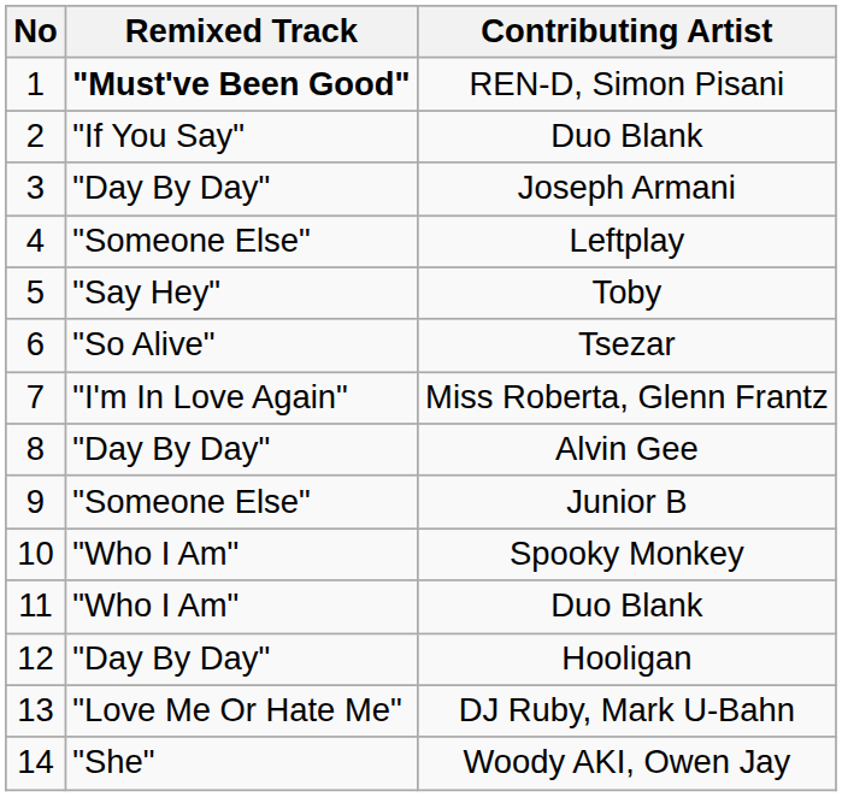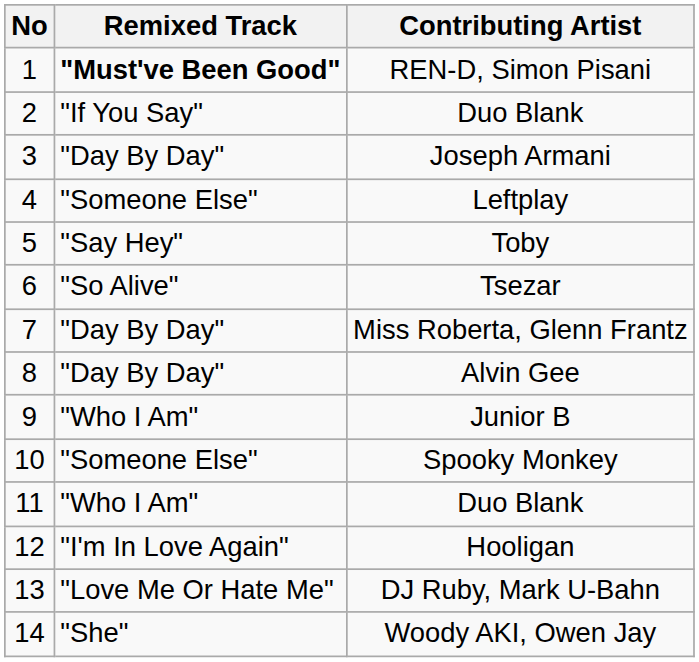 <table class="wikitable">
 <tr>
 <th>No</th>
 <th>Remixed Track</th>
 <th>Contributing Artist</th>
 </tr>
 <tr>
 <td align="center">1</td>
 <td align="centre"><strong>"Must've Been Good"</strong></td>
 <td align="center">REN-D, Simon Pisani</td>
 </tr>
 <tr>
 <td align="center">2</td>
 <td align="centre">"If You Say"</td>
 <td align="center">Duo Blank</td>
 </tr>
 <tr>
 <td align="center">3</td>
 <td align="centre">"Day By Day"</td>
 <td align="center">Joseph Armani</td>
 </tr>
 <tr>
 <td align="center">4</td>
 <td align="centre">"Someone Else"</td>
 <td align="center">Leftplay</td>
 </tr>
 <tr>
 <td align="center">5</td>
 <td align="centre">"Say Hey"</td>
 <td align="center">Toby</td>
 </tr>
 <tr>
 <td align="center">6</td>
 <td align="centre">"So Alive"</td>
 <td align="center">Tsezar</td>
 </tr>
 <tr>
 <td align="center">7</td>
-<td align="centre">"I'm In Love Again"</td>
+<td align="centre">"Day By Day"</td>
 <td align="center">Miss Roberta, Glenn Frantz</td>
 </tr>
 <tr>
 <td align="center">8</td>
 <td align="centre">"Day By Day"</td>
 <td align="center">Alvin Gee</td>
 </tr>
 <tr>
 <td align="center">9</td>
-<td align="centre">"Someone Else"</td>
+<td align="centre">"Who I Am"</td>
 <td align="center">Junior B</td>
 </tr>
 <tr>
 <td align="center">10</td>
-<td align="centre">"Who I Am"</td>
+<td align="centre">"Someone Else"</td>
 <td align="center">Spooky Monkey</td>
 </tr>
 <tr>
 <td align="center">11</td>
 <td align="centre">"Who I Am"</td>
 <td align="center">Duo Blank</td>
 </tr>
 <tr>
 <td align="center">12</td>
-<td align="centre">"Day By Day"</td>
+<td align="centre">"I'm In Love Again"</td>
 <td align="center">Hooligan</td>
 </tr>
 <tr>
 <td align="center">13</td>
 <td align="centre">"Love Me Or Hate Me"</td>
 <td align="center">DJ Ruby, Mark U-Bahn</td>
 </tr>
 <tr>
 <td align="center">14</td>
 <td align="centre">"She"</td>
 <td align="center">Woody AKI, Owen Jay</td>
 </tr>
 </table>
